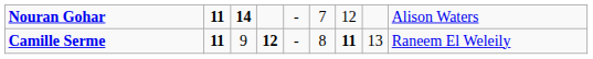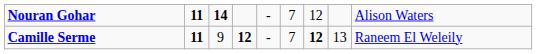 <table class="wikitable">
 <tr>
 <td width=200> <strong><a href='#'>Nouran Gohar</a></strong></td>
 <td style="width:20px; text-align:center;"><strong>11</strong></td>
 <td style="width:20px; text-align:center;"><strong>14</strong></td>
 <td style="width:20px; text-align:center;"></td>
 <td style="width:20px; text-align:center;">-</td>
 <td style="width:20px; text-align:center;">7</td>
 <td style="width:20px; text-align:center;">12</td>
 <td style="width:20px; text-align:center;"></td>
 <td width=200> <a href='#'>Alison Waters</a></td>
 </tr>
 <tr>
 <td width=200> <strong><a href='#'>Camille Serme</a></strong></td>
 <td style="width:20px; text-align:center;"><strong>11</strong></td>
 <td style="width:20px; text-align:center;">9</td>
 <td style="width:20px; text-align:center;"><strong>12</strong></td>
 <td style="width:20px; text-align:center;">-</td>
-<td style="width:20px; text-align:center;">8</td>
-<td style="width:20px; text-align:center;"><strong>11</strong></td>
+<td style="width:20px; text-align:center;">7</td>
+<td style="width:20px; text-align:center;"><strong>12</strong></td>
 <td style="width:20px; text-align:center;">13</td>
 <td width=200> <a href='#'>Raneem El Weleily</a></td>
 </tr>
 </table>
